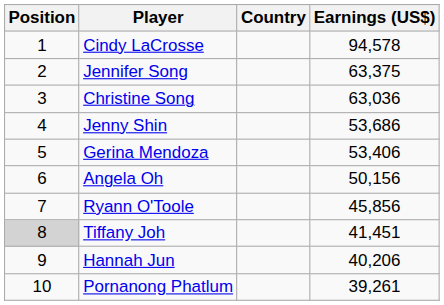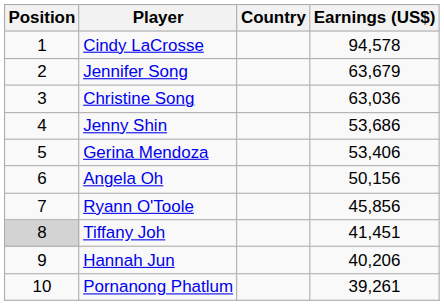 <table class="wikitable">
 <tr>
 <th>Position</th>
 <th>Player</th>
 <th>Country</th>
 <th>Earnings (US$)</th>
 </tr>
 <tr>
 <td align=center>1</td>
 <td><a href='#'>Cindy LaCrosse</a></td>
 <td></td>
 <td align=center>94,578</td>
 </tr>
 <tr>
 <td align=center>2</td>
 <td><a href='#'>Jennifer Song</a></td>
 <td></td>
-<td align=center>63,375</td>
+<td align=center>63,679</td>
 </tr>
 <tr>
 <td align=center>3</td>
 <td><a href='#'>Christine Song</a></td>
 <td></td>
 <td align=center>63,036</td>
 </tr>
 <tr>
 <td align=center>4</td>
 <td><a href='#'>Jenny Shin</a></td>
 <td></td>
 <td align=center>53,686</td>
 </tr>
 <tr>
 <td align=center>5</td>
 <td><a href='#'>Gerina Mendoza</a></td>
 <td></td>
 <td align=center>53,406</td>
 </tr>
 <tr>
 <td align=center>6</td>
 <td><a href='#'>Angela Oh</a></td>
 <td></td>
 <td align=center>50,156</td>
 </tr>
 <tr>
 <td align=center>7</td>
 <td><a href='#'>Ryann O'Toole</a></td>
 <td></td>
 <td align=center>45,856</td>
 </tr>
 <tr>
 <td align=center style="background: lightgrey;">8</td>
 <td><a href='#'>Tiffany Joh</a></td>
 <td></td>
 <td align=center>41,451</td>
 </tr>
 <tr>
 <td align=center>9</td>
 <td><a href='#'>Hannah Jun</a></td>
 <td></td>
 <td align=center>40,206</td>
 </tr>
 <tr>
 <td align=center>10</td>
 <td><a href='#'>Pornanong Phatlum</a></td>
 <td></td>
 <td align=center>39,261</td>
 </tr>
 </table>
